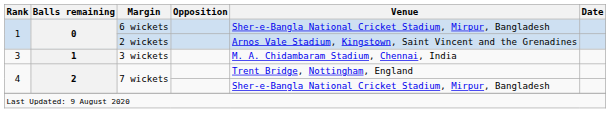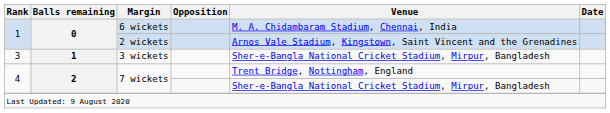 <table class="wikitable plainrowheaders sortable">
 <tr>
 <th scope=col>Rank</th>
 <th scope=col>Balls remaining</th>
 <th scope=col>Margin</th>
 <th scope=col>Opposition</th>
 <th scope=col>Venue</th>
 <th scope=col>Date</th>
 </tr>
 <tr bgcolor=#cee0f2>
 <td align=center rowspan=2>1</td>
 <th scope=row style=text-align:center rowspan=2>0</th>
 <td scope=row style=text-align:center;>6 wickets</td>
 <td></td>
-<td><a href='#'>Sher-e-Bangla National Cricket Stadium</a>, <a href='#'>Mirpur</a>, Bangladesh</td>
+<td><a href='#'>M. A. Chidambaram Stadium</a>, <a href='#'>Chennai</a>, India</td>
 <td></td>
 </tr>
 <tr bgcolor=#cee0f2>
 <td scope=row style=text-align:center;>2 wickets</td>
 <td></td>
 <td><a href='#'>Arnos Vale Stadium</a>, <a href='#'>Kingstown</a>, Saint Vincent and the Grenadines</td>
 <td></td>
 </tr>
 <tr>
 <td align=center>3</td>
 <th scope=row style=text-align:center>1</th>
 <td scope=row style=text-align:center;>3 wickets</td>
 <td></td>
-<td><a href='#'>M. A. Chidambaram Stadium</a>, <a href='#'>Chennai</a>, India</td>
+<td><a href='#'>Sher-e-Bangla National Cricket Stadium</a>, <a href='#'>Mirpur</a>, Bangladesh</td>
 <td></td>
 </tr>
 <tr>
 <td align=center rowspan=2>4</td>
 <th scope=row style=text-align:center rowspan=2>2</th>
 <td scope=row style=text-align:center; rowspan=2>7 wickets</td>
 <td></td>
 <td><a href='#'>Trent Bridge</a>, <a href='#'>Nottingham</a>, England</td>
 <td></td>
 </tr>
 <tr>
 <td></td>
 <td><a href='#'>Sher-e-Bangla National Cricket Stadium</a>, <a href='#'>Mirpur</a>, Bangladesh</td>
 <td> </td>
 </tr>
 <tr>
 </tr>
 <tr class=sortbottom>
 <td colspan=6><small>Last Updated: 9 August 2020</small></td>
 </tr>
 </table>
